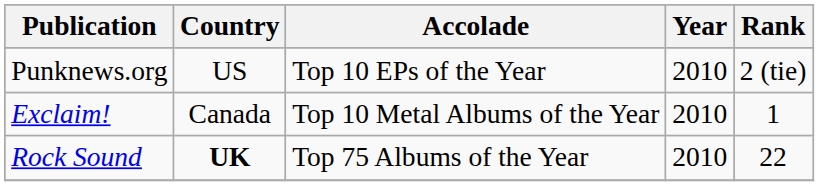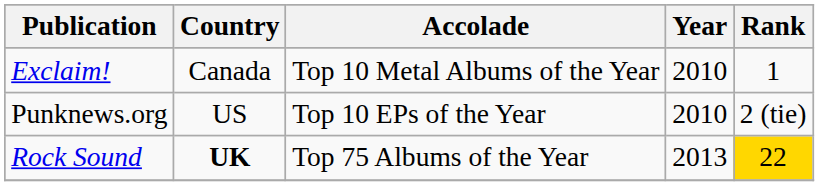 <table class="wikitable sortable">
 <tr>
 <th>Publication</th>
 <th>Country</th>
 <th>Accolade</th>
 <th>Year</th>
 <th>Rank</th>
 </tr>
 <tr>
+<td><em><a href='#'>Exclaim!</a></em></td>
+<td align="center">Canada</td>
+<td>Top 10 Metal Albums of the Year</td>
+<td>2010</td>
+<td align="center">1</td>
+</tr>
+<tr>
 <td>Punknews.org</td>
 <td align="center">US</td>
 <td>Top 10 EPs of the Year</td>
 <td>2010</td>
 <td align="center">2 (tie)</td>
 </tr>
 <tr>
-<td><em><a href='#'>Exclaim!</a></em></td>
-<td align="center">Canada</td>
-<td>Top 10 Metal Albums of the Year</td>
-<td>2010</td>
-<td align="center">1</td>
-</tr>
-<tr>
 <td><em><a href='#'>Rock Sound</a></em></td>
 <td align="center"><strong>UK</strong></td>
 <td>Top 75 Albums of the Year</td>
-<td>2010</td>
-<td align="center">22</td>
+<td>2013</td>
+<td align="center" style="background: gold;">22</td>
 </tr>
 <tr>
 </tr>
 </table>
